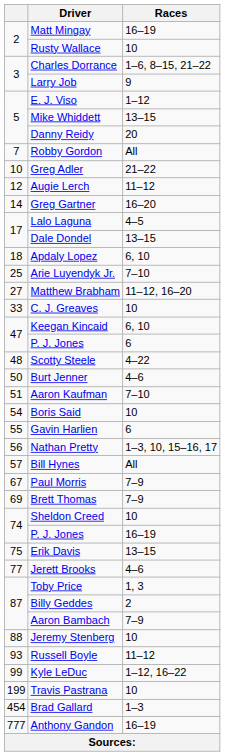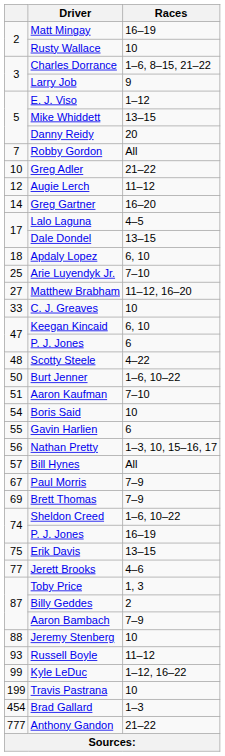 <table class="wikitable" style="font-size: 85%">
 <tr>
 <th></th>
 <th>Driver</th>
 <th>Races</th>
 </tr>
 <tr>
 <td align=center rowspan=2>2</td>
 <td> <a href='#'>Matt Mingay</a></td>
 <td>16–19</td>
 </tr>
 <tr>
 <td> <a href='#'>Rusty Wallace</a></td>
 <td>10</td>
 </tr>
 <tr>
 <td align=center rowspan=2>3</td>
 <td> <a href='#'>Charles Dorrance</a></td>
 <td>1–6, 8–15, 21–22</td>
 </tr>
 <tr>
 <td> <a href='#'>Larry Job</a></td>
 <td>9</td>
 </tr>
 <tr>
 <td align=center rowspan=3>5</td>
 <td> <a href='#'>E. J. Viso</a></td>
 <td>1–12</td>
 </tr>
 <tr>
 <td> <a href='#'>Mike Whiddett</a></td>
 <td>13–15</td>
 </tr>
 <tr>
 <td> <a href='#'>Danny Reidy</a></td>
 <td>20</td>
 </tr>
 <tr>
 <td align=center>7</td>
 <td> <a href='#'>Robby Gordon</a></td>
 <td>All</td>
 </tr>
 <tr>
 <td align=center>10</td>
 <td> <a href='#'>Greg Adler</a></td>
 <td>21–22</td>
 </tr>
 <tr>
 <td align=center>12</td>
 <td> <a href='#'>Augie Lerch</a></td>
 <td>11–12</td>
 </tr>
 <tr>
 <td align=center>14</td>
 <td> <a href='#'>Greg Gartner</a></td>
 <td>16–20</td>
 </tr>
 <tr>
 <td align=center rowspan=2>17</td>
 <td> <a href='#'>Lalo Laguna</a></td>
 <td>4–5</td>
 </tr>
 <tr>
 <td> <a href='#'>Dale Dondel</a></td>
 <td>13–15</td>
 </tr>
 <tr>
 <td align=center>18</td>
 <td> <a href='#'>Apdaly Lopez</a></td>
 <td>6, 10</td>
 </tr>
 <tr>
 <td align=center>25</td>
 <td> <a href='#'>Arie Luyendyk Jr.</a></td>
 <td>7–10</td>
 </tr>
 <tr>
 <td align=center>27</td>
 <td> <a href='#'>Matthew Brabham</a></td>
 <td>11–12, 16–20</td>
 </tr>
 <tr>
 <td align=center>33</td>
 <td> <a href='#'>C. J. Greaves</a></td>
 <td>10</td>
 </tr>
 <tr>
 <td align=center rowspan=2>47</td>
 <td> <a href='#'>Keegan Kincaid</a></td>
 <td>6, 10</td>
 </tr>
 <tr>
 <td> <a href='#'>P. J. Jones</a></td>
 <td>6</td>
 </tr>
 <tr>
 <td align=center>48</td>
 <td> <a href='#'>Scotty Steele</a></td>
 <td>4–22</td>
 </tr>
 <tr>
 <td align=center>50</td>
 <td> <a href='#'>Burt Jenner</a></td>
-<td>4–6</td>
+<td>1–6, 10–22</td>
 </tr>
 <tr>
 <td align=center>51</td>
 <td> <a href='#'>Aaron Kaufman</a></td>
 <td>7–10</td>
 </tr>
 <tr>
 <td align=center>54</td>
 <td> <a href='#'>Boris Said</a></td>
 <td>10</td>
 </tr>
 <tr>
 <td align=center>55</td>
 <td> <a href='#'>Gavin Harlien</a></td>
 <td>6</td>
 </tr>
 <tr>
 <td align=center>56</td>
 <td> <a href='#'>Nathan Pretty</a></td>
 <td>1–3, 10, 15–16, 17</td>
 </tr>
 <tr>
 <td align=center>57</td>
 <td> <a href='#'>Bill Hynes</a></td>
 <td>All</td>
 </tr>
 <tr>
 <td align=center>67</td>
 <td> <a href='#'>Paul Morris</a></td>
 <td>7–9</td>
 </tr>
 <tr>
 <td align=center>69</td>
 <td> <a href='#'>Brett Thomas</a></td>
 <td>7–9</td>
 </tr>
 <tr>
 <td align=center rowspan=2>74</td>
 <td> <a href='#'>Sheldon Creed</a></td>
-<td>10</td>
+<td>1–6, 10–22</td>
 </tr>
 <tr>
 <td> <a href='#'>P. J. Jones</a></td>
 <td>16–19</td>
 </tr>
 <tr>
 <td align=center>75</td>
 <td> <a href='#'>Erik Davis</a></td>
 <td>13–15</td>
 </tr>
 <tr>
 <td align=center>77</td>
 <td> <a href='#'>Jerett Brooks</a></td>
 <td>4–6</td>
 </tr>
 <tr>
 <td align=center rowspan=3>87</td>
 <td> <a href='#'>Toby Price</a></td>
 <td>1, 3</td>
 </tr>
 <tr>
 <td> <a href='#'>Billy Geddes</a></td>
 <td>2</td>
 </tr>
 <tr>
 <td> <a href='#'>Aaron Bambach</a></td>
 <td>7–9</td>
 </tr>
 <tr>
 <td align=center>88</td>
 <td> <a href='#'>Jeremy Stenberg</a></td>
 <td>10</td>
 </tr>
 <tr>
 <td align=center>93</td>
 <td> <a href='#'>Russell Boyle</a></td>
 <td>11–12</td>
 </tr>
 <tr>
 <td align=center>99</td>
 <td> <a href='#'>Kyle LeDuc</a></td>
 <td>1–12, 16–22</td>
 </tr>
 <tr>
 <td align=center>199</td>
 <td> <a href='#'>Travis Pastrana</a></td>
 <td>10</td>
 </tr>
 <tr>
 <td align=center>454</td>
 <td> <a href='#'>Brad Gallard</a></td>
 <td>1–3</td>
 </tr>
 <tr>
 <td align=center>777</td>
 <td> <a href='#'>Anthony Gandon</a></td>
-<td>16–19</td>
+<td>21–22</td>
 </tr>
 <tr>
 <th colspan=3>Sources:</th>
 </tr>
 </table>
